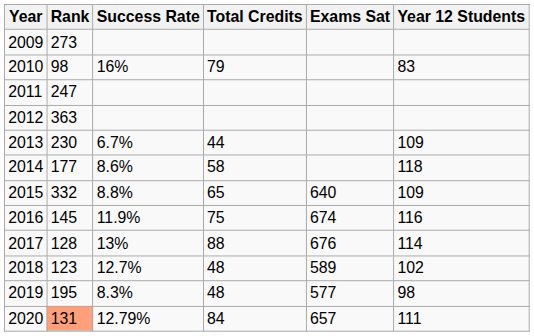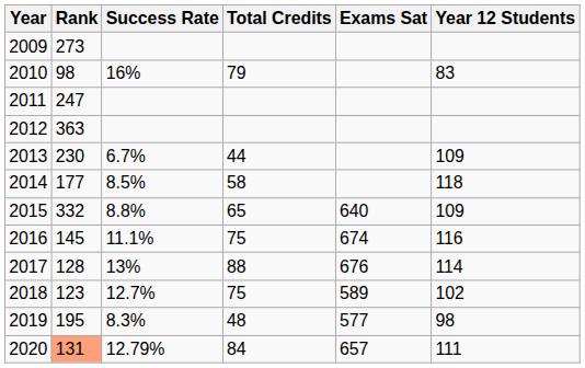 <table class="wikitable sortable">
 <tr>
 <th>Year</th>
 <th>Rank</th>
 <th>Success Rate</th>
 <th>Total Credits</th>
 <th>Exams Sat</th>
 <th>Year 12 Students</th>
 </tr>
 <tr>
 <td>2009</td>
 <td>273</td>
 <td></td>
 <td></td>
 <td></td>
 <td></td>
 </tr>
 <tr>
 <td>2010</td>
 <td>98</td>
 <td>16%</td>
 <td>79</td>
 <td></td>
 <td>83</td>
 </tr>
 <tr>
 <td>2011</td>
 <td>247</td>
 <td></td>
 <td></td>
 <td></td>
 <td></td>
 </tr>
 <tr>
 <td>2012</td>
 <td>363</td>
 <td></td>
 <td></td>
 <td></td>
 <td></td>
 </tr>
 <tr>
 <td>2013</td>
 <td>230</td>
 <td>6.7%</td>
 <td>44</td>
 <td></td>
 <td>109</td>
 </tr>
 <tr>
 <td>2014</td>
 <td>177</td>
-<td>8.6%</td>
+<td>8.5%</td>
 <td>58</td>
 <td></td>
 <td>118</td>
 </tr>
 <tr>
 <td>2015</td>
 <td>332</td>
 <td>8.8%</td>
 <td>65</td>
 <td>640</td>
 <td>109</td>
 </tr>
 <tr>
 <td>2016</td>
 <td>145</td>
-<td>11.9%</td>
+<td>11.1%</td>
 <td>75</td>
 <td>674</td>
 <td>116</td>
 </tr>
 <tr>
 <td>2017</td>
 <td>128</td>
 <td>13%</td>
 <td>88</td>
 <td>676</td>
 <td>114</td>
 </tr>
 <tr>
 <td>2018</td>
 <td>123</td>
 <td>12.7%</td>
-<td>48</td>
+<td>75</td>
 <td>589</td>
 <td>102</td>
 </tr>
 <tr>
 <td>2019</td>
 <td>195</td>
 <td>8.3%</td>
 <td>48</td>
 <td>577</td>
 <td>98</td>
 </tr>
 <tr>
 <td>2020</td>
 <td style="background: lightsalmon;">131</td>
 <td>12.79%</td>
 <td>84</td>
 <td>657</td>
 <td>111</td>
 </tr>
 </table>
